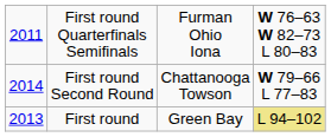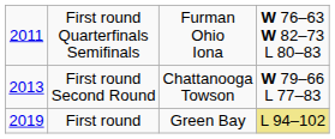 <table class="wikitable">
 <tr align="center">
 <td><a href='#'>2011</a></td>
 <td>First round<br>Quarterfinals<br>Semifinals</td>
 <td>Furman<br>Ohio<br>Iona</td>
 <td><strong>W</strong> 76–63<br><strong>W</strong> 82–73<br>L 80–83</td>
 </tr>
 <tr style="text-align:center;">
-<td><a href='#'>2014</a></td>
+<td><a href='#'>2013</a></td>
 <td>First round<br>Second Round</td>
 <td>Chattanooga<br>Towson</td>
 <td><strong>W</strong> 79–66<br>L 77–83</td>
 </tr>
 <tr style="text-align:center;">
-<td><a href='#'>2013</a></td>
+<td><a href='#'>2019</a></td>
 <td>First round</td>
 <td>Green Bay</td>
 <td style="background: khaki;">L 94–102</td>
 </tr>
 </table>
